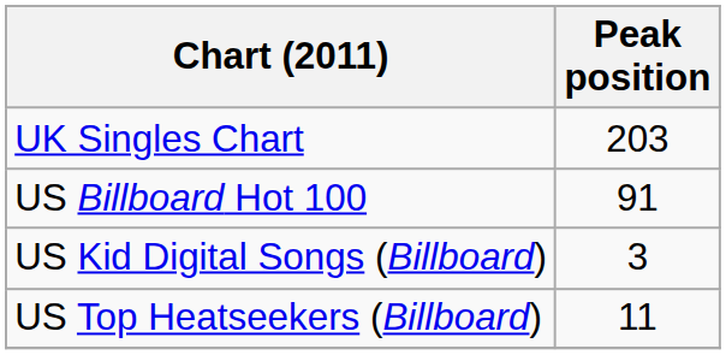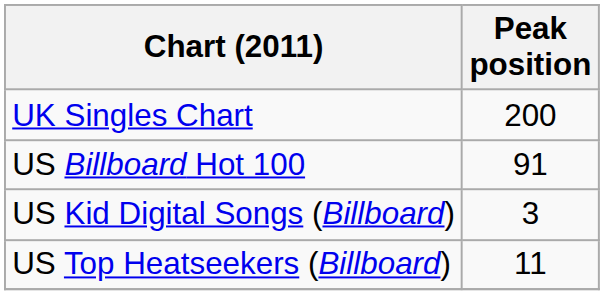 <table class="wikitable sortable">
 <tr>
 <th scope="col">Chart (2011)</th>
 <th scope="col">Peak<br>position</th>
 </tr>
 <tr>
 <td><a href='#'>UK Singles Chart</a></td>
-<td style="text-align:center;">203</td>
+<td style="text-align:center;">200</td>
 </tr>
 <tr>
 <td>US <a href='#'><em>Billboard</em> Hot 100</a></td>
 <td style="text-align:center;">91</td>
 </tr>
 <tr>
 <td>US <a href='#'>Kid Digital Songs</a> (<em><a href='#'>Billboard</a></em>)</td>
 <td style="text-align:center;">3</td>
 </tr>
 <tr>
 <td>US <a href='#'>Top Heatseekers</a> (<em><a href='#'>Billboard</a></em>)</td>
 <td style="text-align:center;">11</td>
 </tr>
 <tr>
 </tr>
 </table>
